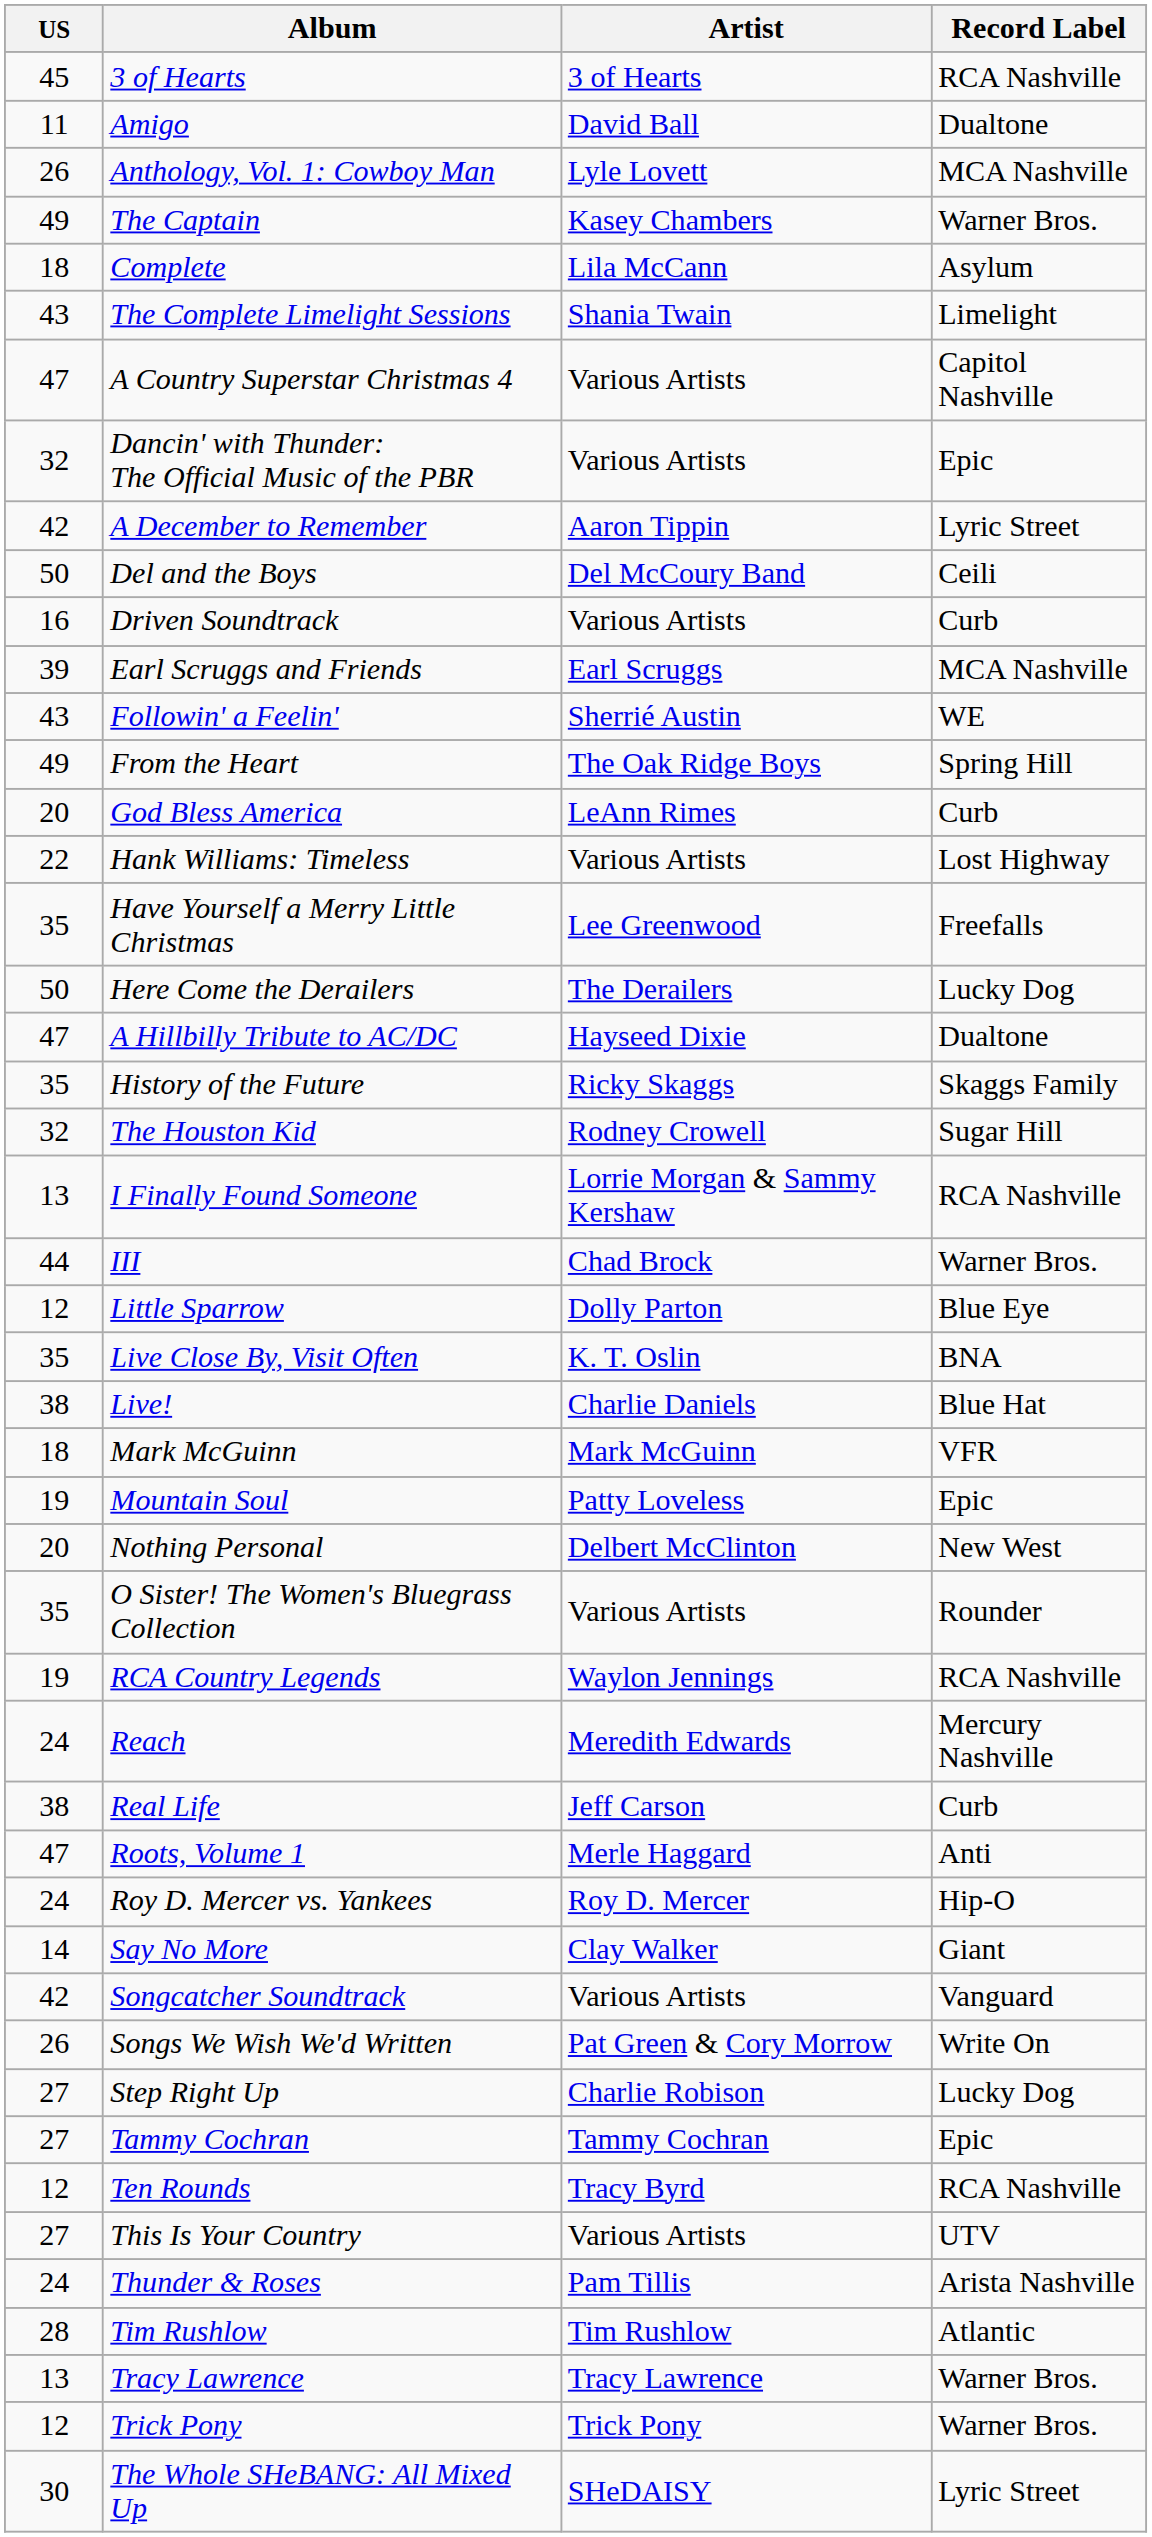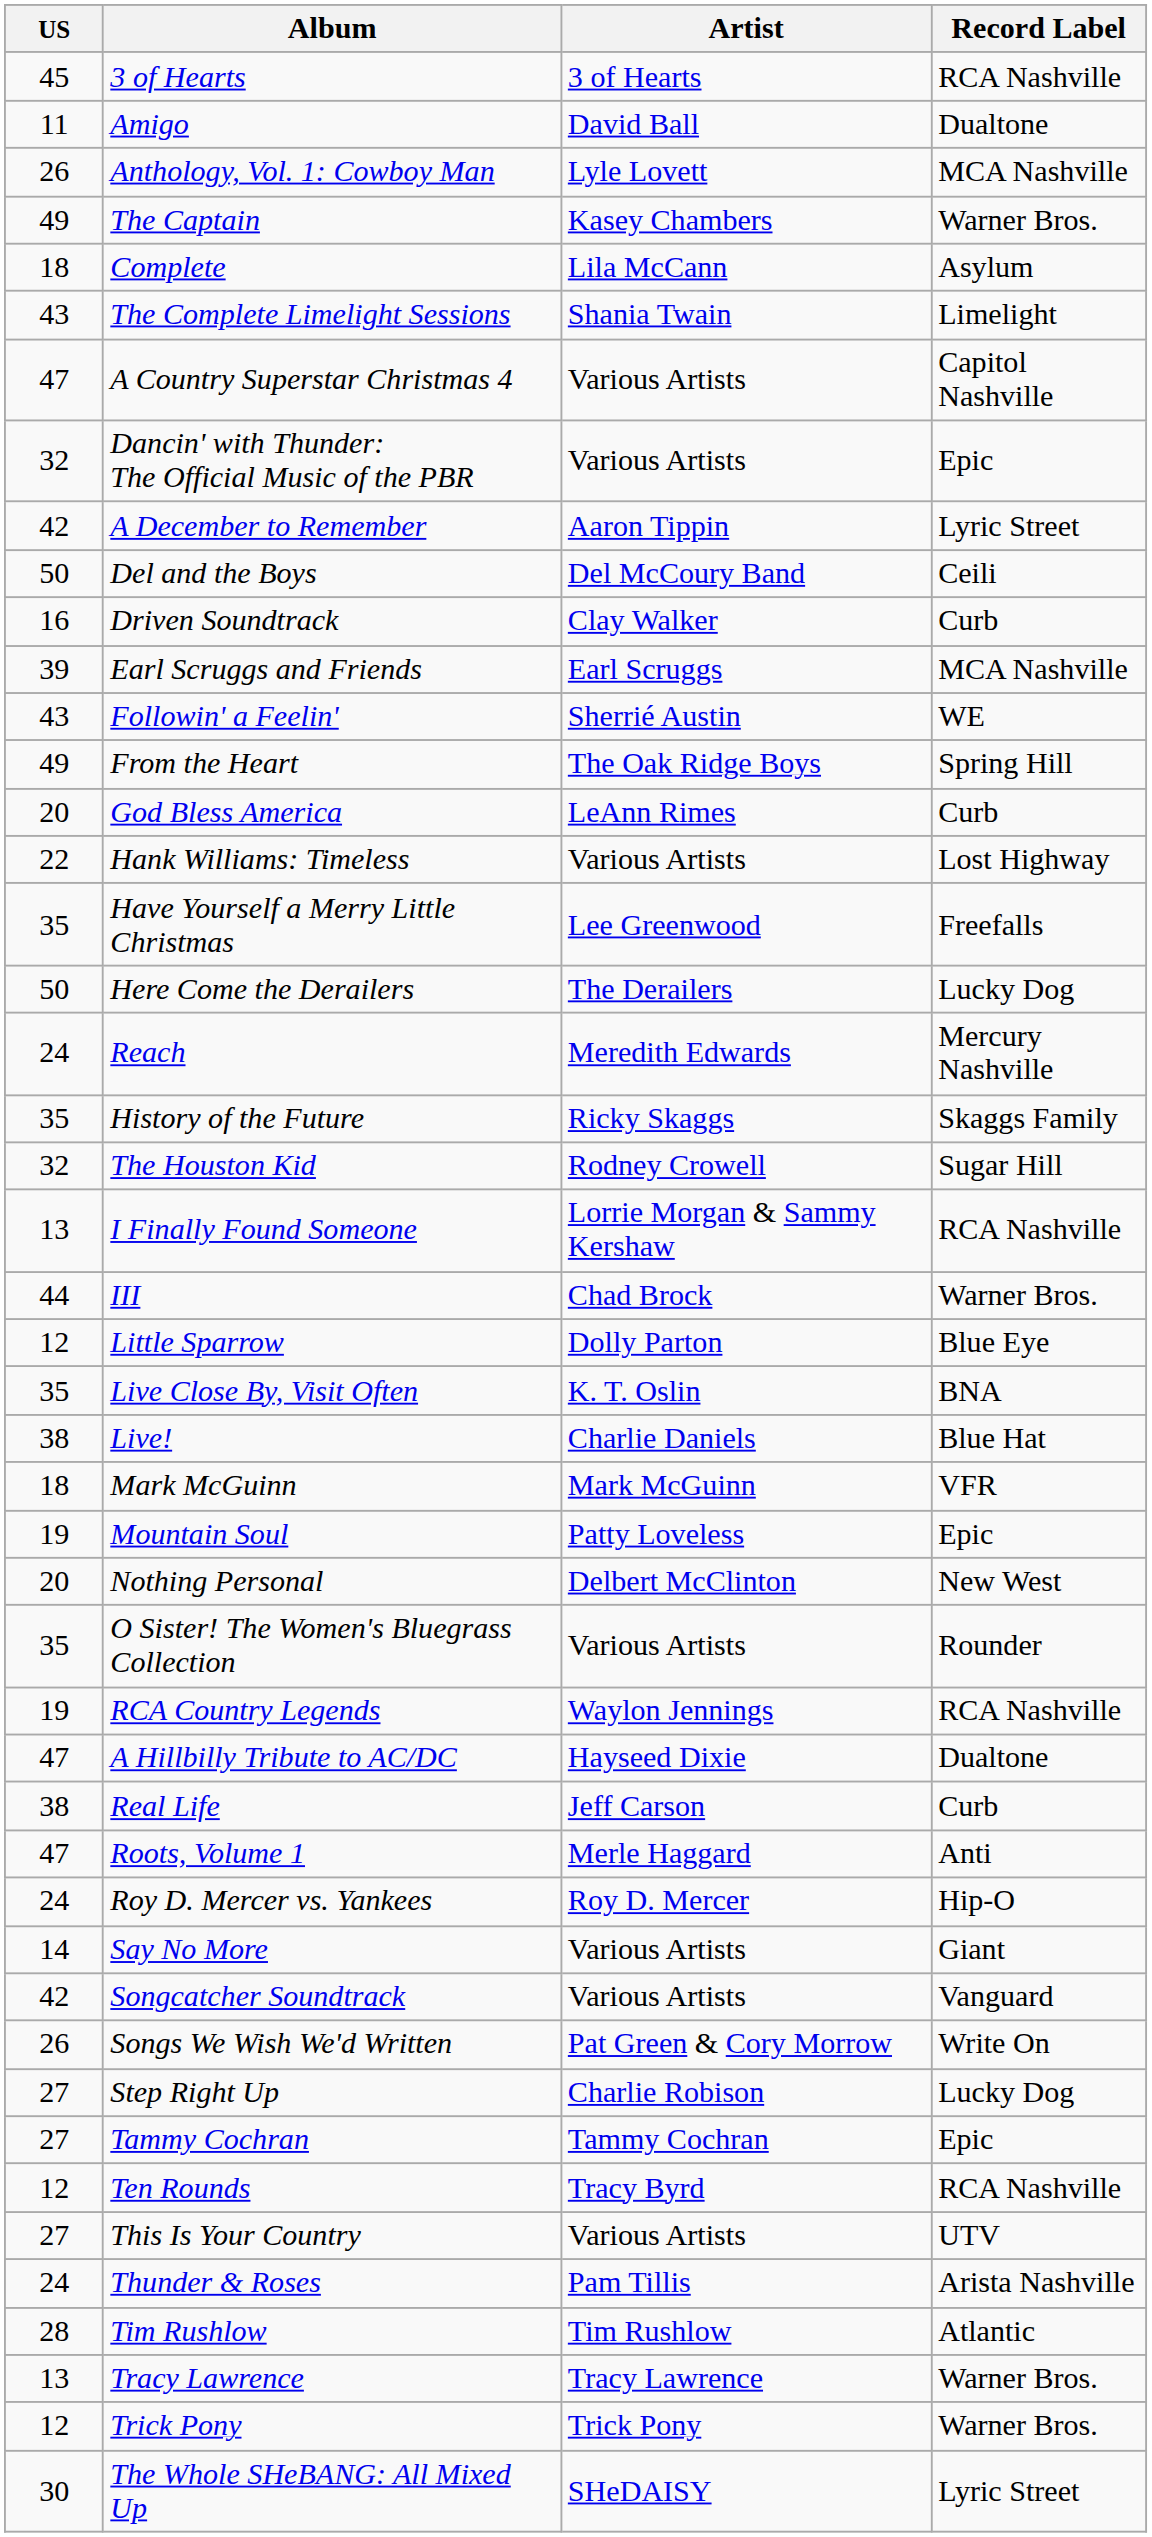 <table class="wikitable sortable">
 <tr>
 <th width=45><small>US</small></th>
 <th>Album</th>
 <th>Artist</th>
 <th>Record Label</th>
 </tr>
 <tr>
 <td align="center">45</td>
 <td><em><a href='#'>3 of Hearts</a></em></td>
 <td><a href='#'>3 of Hearts</a></td>
 <td>RCA Nashville</td>
 </tr>
 <tr>
 <td align="center">11</td>
 <td><em><a href='#'>Amigo</a></em></td>
 <td><a href='#'>David Ball</a></td>
 <td>Dualtone</td>
 </tr>
 <tr>
 <td align="center">26</td>
 <td><em><a href='#'>Anthology, Vol. 1: Cowboy Man</a></em></td>
 <td><a href='#'>Lyle Lovett</a></td>
 <td>MCA Nashville</td>
 </tr>
 <tr>
 <td align="center">49</td>
 <td><em><a href='#'>The Captain</a></em></td>
 <td><a href='#'>Kasey Chambers</a></td>
 <td>Warner Bros.</td>
 </tr>
 <tr>
 <td align="center">18</td>
 <td><em><a href='#'>Complete</a></em></td>
 <td><a href='#'>Lila McCann</a></td>
 <td>Asylum</td>
 </tr>
 <tr>
 <td align="center">43</td>
 <td><em><a href='#'>The Complete Limelight Sessions</a></em></td>
 <td><a href='#'>Shania Twain</a></td>
 <td>Limelight</td>
 </tr>
 <tr>
 <td align="center">47</td>
 <td><em>A Country Superstar Christmas 4</em></td>
 <td>Various Artists</td>
 <td>Capitol Nashville</td>
 </tr>
 <tr>
 <td align="center">32</td>
 <td><em>Dancin' with Thunder:<br>The Official Music of the PBR</em></td>
 <td>Various Artists</td>
 <td>Epic</td>
 </tr>
 <tr>
 <td align="center">42</td>
 <td><em><a href='#'>A December to Remember</a></em></td>
 <td><a href='#'>Aaron Tippin</a></td>
 <td>Lyric Street</td>
 </tr>
 <tr>
 <td align="center">50</td>
 <td><em>Del and the Boys</em></td>
 <td><a href='#'>Del McCoury Band</a></td>
 <td>Ceili</td>
 </tr>
 <tr>
 <td align="center">16</td>
 <td><em>Driven Soundtrack</em></td>
-<td>Various Artists</td>
+<td><a href='#'>Clay Walker</a></td>
 <td>Curb</td>
 </tr>
 <tr>
 <td align="center">39</td>
 <td><em>Earl Scruggs and Friends</em></td>
 <td><a href='#'>Earl Scruggs</a></td>
 <td>MCA Nashville</td>
 </tr>
 <tr>
 <td align="center">43</td>
 <td><em><a href='#'>Followin' a Feelin'</a></em></td>
 <td><a href='#'>Sherrié Austin</a></td>
 <td>WE</td>
 </tr>
 <tr>
 <td align="center">49</td>
 <td><em>From the Heart</em></td>
 <td><a href='#'>The Oak Ridge Boys</a></td>
 <td>Spring Hill</td>
 </tr>
 <tr>
 <td align="center">20</td>
 <td><em><a href='#'>God Bless America</a></em></td>
 <td><a href='#'>LeAnn Rimes</a></td>
 <td>Curb</td>
 </tr>
 <tr>
 <td align="center">22</td>
 <td><em>Hank Williams: Timeless</em></td>
 <td>Various Artists</td>
 <td>Lost Highway</td>
 </tr>
 <tr>
 <td align="center">35</td>
 <td><em>Have Yourself a Merry Little Christmas</em></td>
 <td><a href='#'>Lee Greenwood</a></td>
 <td>Freefalls</td>
 </tr>
 <tr>
 <td align="center">50</td>
 <td><em>Here Come the Derailers</em></td>
 <td><a href='#'>The Derailers</a></td>
 <td>Lucky Dog</td>
 </tr>
 <tr>
-<td align="center">47</td>
-<td><em><a href='#'>A Hillbilly Tribute to AC/DC</a></em></td>
-<td><a href='#'>Hayseed Dixie</a></td>
-<td>Dualtone</td>
+<td align="center">24</td>
+<td><em><a href='#'>Reach</a></em></td>
+<td><a href='#'>Meredith Edwards</a></td>
+<td>Mercury Nashville</td>
 </tr>
 <tr>
 <td align="center">35</td>
 <td><em>History of the Future</em></td>
 <td><a href='#'>Ricky Skaggs</a></td>
 <td>Skaggs Family</td>
 </tr>
 <tr>
 <td align="center">32</td>
 <td><em><a href='#'>The Houston Kid</a></em></td>
 <td><a href='#'>Rodney Crowell</a></td>
 <td>Sugar Hill</td>
 </tr>
 <tr>
 <td align="center">13</td>
 <td><em><a href='#'>I Finally Found Someone</a></em></td>
 <td><a href='#'>Lorrie Morgan</a> & <a href='#'>Sammy Kershaw</a></td>
 <td>RCA Nashville</td>
 </tr>
 <tr>
 <td align="center">44</td>
 <td><em><a href='#'>III</a></em></td>
 <td><a href='#'>Chad Brock</a></td>
 <td>Warner Bros.</td>
 </tr>
 <tr>
 <td align="center">12</td>
 <td><em><a href='#'>Little Sparrow</a></em></td>
 <td><a href='#'>Dolly Parton</a></td>
 <td>Blue Eye</td>
 </tr>
 <tr>
 <td align="center">35</td>
 <td><em><a href='#'>Live Close By, Visit Often</a></em></td>
 <td><a href='#'>K. T. Oslin</a></td>
 <td>BNA</td>
 </tr>
 <tr>
 <td align="center">38</td>
 <td><em><a href='#'>Live!</a></em></td>
 <td><a href='#'>Charlie Daniels</a></td>
 <td>Blue Hat</td>
 </tr>
 <tr>
 <td align="center">18</td>
 <td><em>Mark McGuinn</em></td>
 <td><a href='#'>Mark McGuinn</a></td>
 <td>VFR</td>
 </tr>
 <tr>
 <td align="center">19</td>
 <td><em><a href='#'>Mountain Soul</a></em></td>
 <td><a href='#'>Patty Loveless</a></td>
 <td>Epic</td>
 </tr>
 <tr>
 <td align="center">20</td>
 <td><em>Nothing Personal</em></td>
 <td><a href='#'>Delbert McClinton</a></td>
 <td>New West</td>
 </tr>
 <tr>
 <td align="center">35</td>
 <td><em>O Sister! The Women's Bluegrass Collection</em></td>
 <td>Various Artists</td>
 <td>Rounder</td>
 </tr>
 <tr>
 <td align="center">19</td>
 <td><em><a href='#'>RCA Country Legends</a></em></td>
 <td><a href='#'>Waylon Jennings</a></td>
 <td>RCA Nashville</td>
 </tr>
 <tr>
-<td align="center">24</td>
-<td><em><a href='#'>Reach</a></em></td>
-<td><a href='#'>Meredith Edwards</a></td>
-<td>Mercury Nashville</td>
+<td align="center">47</td>
+<td><em><a href='#'>A Hillbilly Tribute to AC/DC</a></em></td>
+<td><a href='#'>Hayseed Dixie</a></td>
+<td>Dualtone</td>
 </tr>
 <tr>
 <td align="center">38</td>
 <td><em><a href='#'>Real Life</a></em></td>
 <td><a href='#'>Jeff Carson</a></td>
 <td>Curb</td>
 </tr>
 <tr>
 <td align="center">47</td>
 <td><em><a href='#'>Roots, Volume 1</a></em></td>
 <td><a href='#'>Merle Haggard</a></td>
 <td>Anti</td>
 </tr>
 <tr>
 <td align="center">24</td>
 <td><em>Roy D. Mercer vs. Yankees</em></td>
 <td><a href='#'>Roy D. Mercer</a></td>
 <td>Hip-O</td>
 </tr>
 <tr>
 <td align="center">14</td>
 <td><em><a href='#'>Say No More</a></em></td>
-<td><a href='#'>Clay Walker</a></td>
+<td>Various Artists</td>
 <td>Giant</td>
 </tr>
 <tr>
 <td align="center">42</td>
 <td><em><a href='#'>Songcatcher Soundtrack</a></em></td>
 <td>Various Artists</td>
 <td>Vanguard</td>
 </tr>
 <tr>
 <td align="center">26</td>
 <td><em>Songs We Wish We'd Written</em></td>
 <td><a href='#'>Pat Green</a> & <a href='#'>Cory Morrow</a></td>
 <td>Write On</td>
 </tr>
 <tr>
 <td align="center">27</td>
 <td><em>Step Right Up</em></td>
 <td><a href='#'>Charlie Robison</a></td>
 <td>Lucky Dog</td>
 </tr>
 <tr>
 <td align="center">27</td>
 <td><em><a href='#'>Tammy Cochran</a></em></td>
 <td><a href='#'>Tammy Cochran</a></td>
 <td>Epic</td>
 </tr>
 <tr>
 <td align="center">12</td>
 <td><em><a href='#'>Ten Rounds</a></em></td>
 <td><a href='#'>Tracy Byrd</a></td>
 <td>RCA Nashville</td>
 </tr>
 <tr>
 <td align="center">27</td>
 <td><em>This Is Your Country</em></td>
 <td>Various Artists</td>
 <td>UTV</td>
 </tr>
 <tr>
 <td align="center">24</td>
 <td><em><a href='#'>Thunder & Roses</a></em></td>
 <td><a href='#'>Pam Tillis</a></td>
 <td>Arista Nashville</td>
 </tr>
 <tr>
 <td align="center">28</td>
 <td><em><a href='#'>Tim Rushlow</a></em></td>
 <td><a href='#'>Tim Rushlow</a></td>
 <td>Atlantic</td>
 </tr>
 <tr>
 <td align="center">13</td>
 <td><em><a href='#'>Tracy Lawrence</a></em></td>
 <td><a href='#'>Tracy Lawrence</a></td>
 <td>Warner Bros.</td>
 </tr>
 <tr>
 <td align="center">12</td>
 <td><em><a href='#'>Trick Pony</a></em></td>
 <td><a href='#'>Trick Pony</a></td>
 <td>Warner Bros.</td>
 </tr>
 <tr>
 <td align="center">30</td>
 <td><em><a href='#'>The Whole SHeBANG: All Mixed Up</a></em></td>
 <td><a href='#'>SHeDAISY</a></td>
 <td>Lyric Street</td>
 </tr>
 </table>
